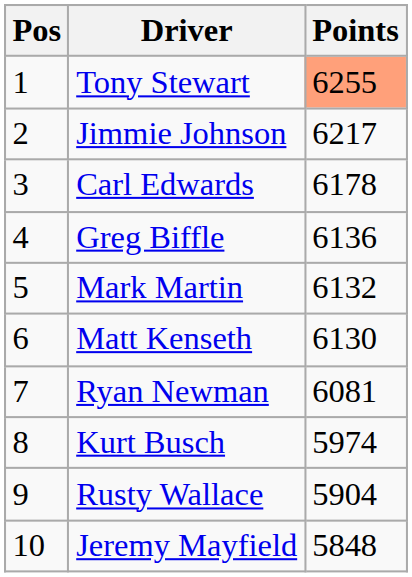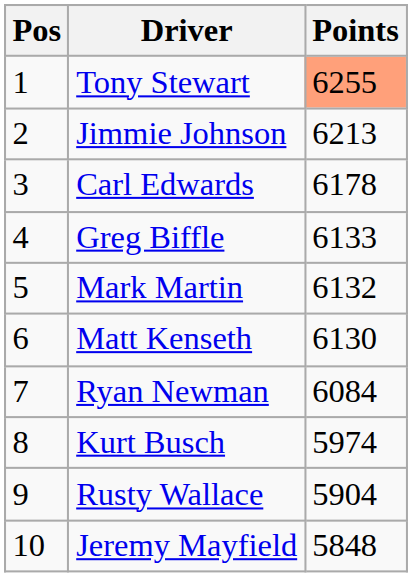 <table class="wikitable">
 <tr>
 <th>Pos</th>
 <th>Driver</th>
 <th>Points</th>
 </tr>
 <tr>
 <td>1</td>
 <td><a href='#'>Tony Stewart</a></td>
 <td style="background: lightsalmon;">6255</td>
 </tr>
 <tr>
 <td>2</td>
 <td><a href='#'>Jimmie Johnson</a></td>
-<td>6217</td>
+<td>6213</td>
 </tr>
 <tr>
 <td>3</td>
 <td><a href='#'>Carl Edwards</a></td>
 <td>6178</td>
 </tr>
 <tr>
 <td>4</td>
 <td><a href='#'>Greg Biffle</a></td>
-<td>6136</td>
+<td>6133</td>
 </tr>
 <tr>
 <td>5</td>
 <td><a href='#'>Mark Martin</a></td>
 <td>6132</td>
 </tr>
 <tr>
 <td>6</td>
 <td><a href='#'>Matt Kenseth</a></td>
 <td>6130</td>
 </tr>
 <tr>
 <td>7</td>
 <td><a href='#'>Ryan Newman</a></td>
-<td>6081</td>
+<td>6084</td>
 </tr>
 <tr>
 <td>8</td>
 <td><a href='#'>Kurt Busch</a></td>
 <td>5974</td>
 </tr>
 <tr>
 <td>9</td>
 <td><a href='#'>Rusty Wallace</a></td>
 <td>5904</td>
 </tr>
 <tr>
 <td>10</td>
 <td><a href='#'>Jeremy Mayfield</a></td>
 <td>5848</td>
 </tr>
 </table>
